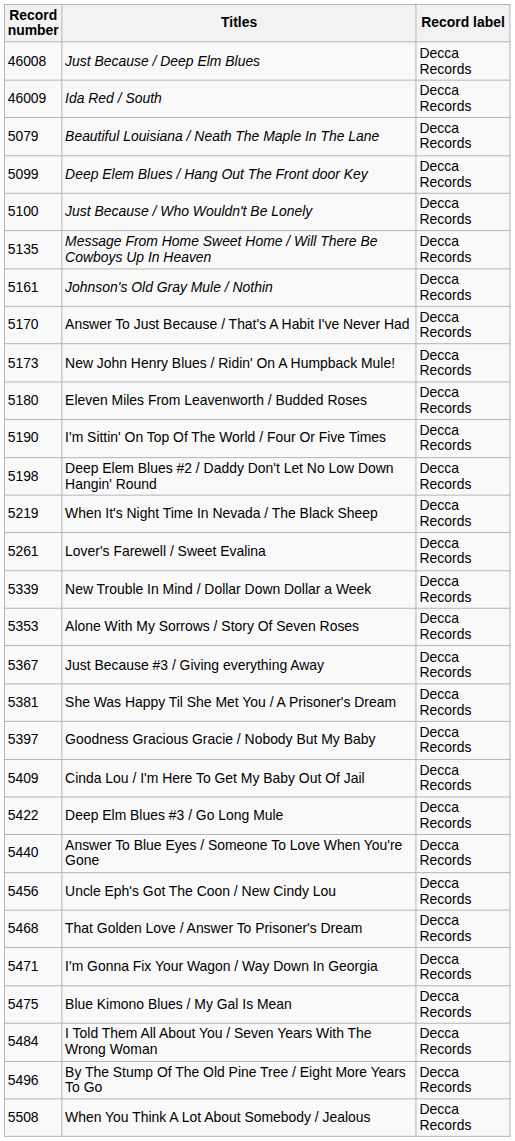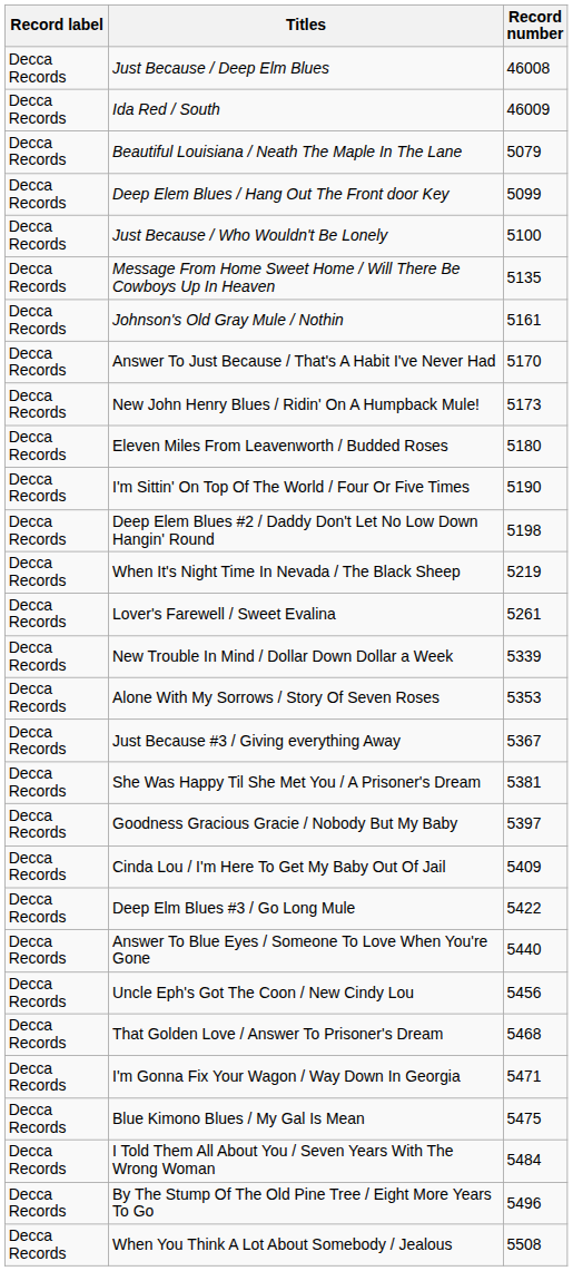 <table class="wikitable">
 <tr>
+<th width="100">Record label</th>
+<th width="400">Titles</th>
 <th width="30">Record number</th>
-<th width="400">Titles</th>
-<th width="100">Record label</th>
 </tr>
 <tr --->
+<td>Decca Records</td>
+<td><em>Just Because / Deep Elm Blues</em></td>
 <td>46008</td>
-<td><em>Just Because / Deep Elm Blues</em></td>
-<td>Decca Records</td>
 </tr>
 <tr --->
+<td>Decca Records</td>
+<td><em>Ida Red / South</em></td>
 <td>46009</td>
-<td><em>Ida Red / South</em></td>
-<td>Decca Records</td>
 </tr>
 <tr --->
+<td>Decca Records</td>
+<td><em>Beautiful Louisiana / Neath The Maple In The Lane</em></td>
 <td>5079</td>
-<td><em>Beautiful Louisiana / Neath The Maple In The Lane</em></td>
-<td>Decca Records</td>
 </tr>
 <tr --->
+<td>Decca Records</td>
+<td><em>Deep Elem Blues / Hang Out The Front door Key</em></td>
 <td>5099</td>
-<td><em>Deep Elem Blues / Hang Out The Front door Key</em></td>
-<td>Decca Records</td>
 </tr>
 <tr --->
+<td>Decca Records</td>
+<td><em>Just Because / Who Wouldn't Be Lonely</em></td>
 <td>5100</td>
-<td><em>Just Because / Who Wouldn't Be Lonely</em></td>
-<td>Decca Records</td>
 </tr>
 <tr --->
+<td>Decca Records</td>
+<td><em>Message From Home Sweet Home / Will There Be Cowboys Up In Heaven</em></td>
 <td>5135</td>
-<td><em>Message From Home Sweet Home / Will There Be Cowboys Up In Heaven</em></td>
-<td>Decca Records</td>
 </tr>
 <tr --->
+<td>Decca Records</td>
+<td><em>Johnson's Old Gray Mule / Nothin<strong></td>
 <td>5161</td>
-<td><em>Johnson's Old Gray Mule / Nothin<strong></td>
-<td>Decca Records</td>
 </tr>
 <tr --->
+<td>Decca Records</td>
+<td></em>Answer To Just Because / That's A Habit I've Never Had<em></td>
 <td>5170</td>
-<td></em>Answer To Just Because / That's A Habit I've Never Had<em></td>
-<td>Decca Records</td>
 </tr>
 <tr --->
+<td>Decca Records</td>
+<td></em>New John Henry Blues / Ridin' On A Humpback Mule!<em></td>
 <td>5173</td>
-<td></em>New John Henry Blues / Ridin' On A Humpback Mule!<em></td>
-<td>Decca Records</td>
 </tr>
 <tr --->
+<td>Decca  Records</td>
+<td></em>Eleven Miles From Leavenworth / Budded Roses<em></td>
 <td>5180</td>
-<td></em>Eleven Miles From Leavenworth / Budded Roses<em></td>
-<td>Decca  Records</td>
 </tr>
 <tr --->
+<td>Decca Records</td>
+<td></em>I'm Sittin' On Top Of The World / Four Or Five Times<em></td>
 <td>5190</td>
-<td></em>I'm Sittin' On Top Of The World / Four Or Five Times<em></td>
-<td>Decca Records</td>
 </tr>
 <tr --->
+<td>Decca Records</td>
+<td></em>Deep Elem Blues #2 / Daddy Don't Let No Low Down Hangin' Round<em></td>
 <td>5198</td>
-<td></em>Deep Elem Blues #2 / Daddy Don't Let No Low Down Hangin' Round<em></td>
-<td>Decca Records</td>
 </tr>
 <tr --->
+<td>Decca Records</td>
+<td></em>When It's Night Time In Nevada / The Black Sheep<em></td>
 <td>5219</td>
-<td></em>When It's Night Time In Nevada / The Black Sheep<em></td>
-<td>Decca Records</td>
 </tr>
 <tr --->
+<td>Decca Records</td>
+<td></em>Lover's Farewell / Sweet Evalina<em></td>
 <td>5261</td>
-<td></em>Lover's Farewell / Sweet Evalina<em></td>
-<td>Decca Records</td>
 </tr>
 <tr --->
+<td>Decca Records</td>
+<td></em>New Trouble In Mind / Dollar Down Dollar a Week<em></td>
 <td>5339</td>
-<td></em>New Trouble In Mind / Dollar Down Dollar a Week<em></td>
-<td>Decca Records</td>
 </tr>
 <tr --->
+<td>Decca Records</td>
+<td></em>Alone With My Sorrows / Story Of Seven Roses<em></td>
 <td>5353</td>
-<td></em>Alone With My Sorrows / Story Of Seven Roses<em></td>
-<td>Decca Records</td>
 </tr>
 <tr --->
+<td>Decca Records</td>
+<td></em>Just Because #3 / Giving everything Away<em></td>
 <td>5367</td>
-<td></em>Just Because #3 / Giving everything Away<em></td>
-<td>Decca Records</td>
 </tr>
 <tr --->
+<td>Decca Records</td>
+<td></em>She Was Happy Til She Met You / A Prisoner's Dream<em></td>
 <td>5381</td>
-<td></em>She Was Happy Til She Met You / A Prisoner's Dream<em></td>
-<td>Decca Records</td>
 </tr>
 <tr --->
+<td>Decca Records</td>
+<td></em>Goodness Gracious Gracie / Nobody But My Baby<em></td>
 <td>5397</td>
-<td></em>Goodness Gracious Gracie / Nobody But My Baby<em></td>
-<td>Decca Records</td>
 </tr>
 <tr --->
+<td>Decca Records</td>
+<td></em>Cinda Lou / I'm Here To Get My Baby Out Of Jail<em></td>
 <td>5409</td>
-<td></em>Cinda Lou / I'm Here To Get My Baby Out Of Jail<em></td>
-<td>Decca Records</td>
 </tr>
 <tr --->
+<td>Decca Records</td>
+<td></em>Deep Elm Blues #3 / Go Long Mule<em></td>
 <td>5422</td>
-<td></em>Deep Elm Blues #3 / Go Long Mule<em></td>
-<td>Decca Records</td>
 </tr>
 <tr --->
+<td>Decca Records</td>
+<td></em>Answer To Blue Eyes / Someone To Love When You're Gone<em></td>
 <td>5440</td>
-<td></em>Answer To Blue Eyes / Someone To Love When You're Gone<em></td>
-<td>Decca Records</td>
 </tr>
 <tr --->
+<td>Decca Records</td>
+<td></em>Uncle Eph's Got The Coon / New Cindy Lou<em></td>
 <td>5456</td>
-<td></em>Uncle Eph's Got The Coon / New Cindy Lou<em></td>
-<td>Decca Records</td>
 </tr>
 <tr --->
+<td>Decca Records</td>
+<td></em>That Golden Love / Answer To Prisoner's Dream<em></td>
 <td>5468</td>
-<td></em>That Golden Love / Answer To Prisoner's Dream<em></td>
-<td>Decca Records</td>
 </tr>
 <tr --->
+<td>Decca Records</td>
+<td></em>I'm Gonna Fix Your Wagon / Way Down In Georgia<em></td>
 <td>5471</td>
-<td></em>I'm Gonna Fix Your Wagon / Way Down In Georgia<em></td>
-<td>Decca Records</td>
 </tr>
 <tr --->
+<td>Decca Records</td>
+<td></em>Blue Kimono Blues / My Gal Is Mean<em></td>
 <td>5475</td>
-<td></em>Blue Kimono Blues / My Gal Is Mean<em></td>
-<td>Decca Records</td>
 </tr>
 <tr --->
+<td>Decca Records</td>
+<td></em>I Told Them All About You / Seven Years With The Wrong Woman<em></td>
 <td>5484</td>
-<td></em>I Told Them All About You / Seven Years With The Wrong Woman<em></td>
-<td>Decca Records</td>
 </tr>
 <tr --->
+<td>Decca Records</td>
+<td></em>By The Stump Of The Old Pine Tree / Eight More Years To Go<em></td>
 <td>5496</td>
-<td></em>By The Stump Of The Old Pine Tree / Eight More Years To Go<em></td>
-<td>Decca Records</td>
 </tr>
 <tr --->
+<td>Decca Records</td>
+<td></em>When You Think A Lot About Somebody / Jealous<em></td>
 <td>5508</td>
-<td></em>When You Think A Lot About Somebody / Jealous<em></td>
-<td>Decca Records</td>
 </tr>
 </table>
